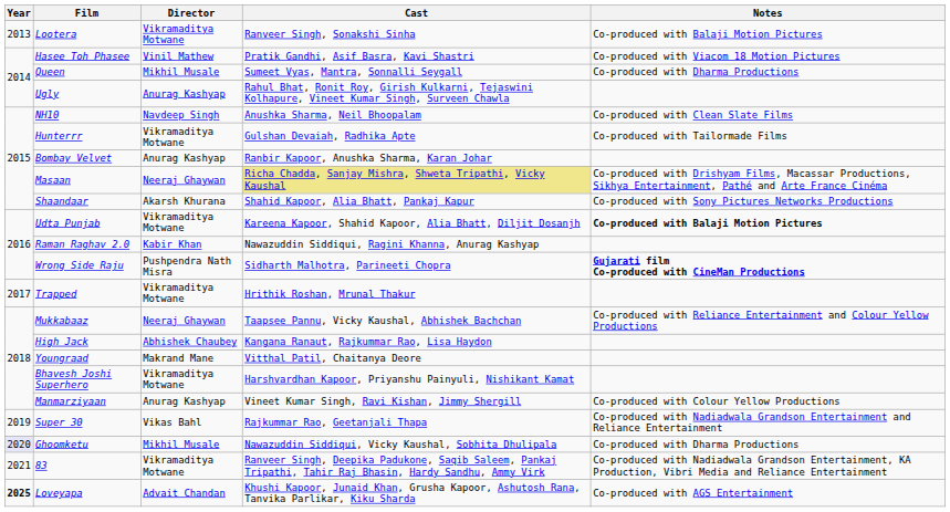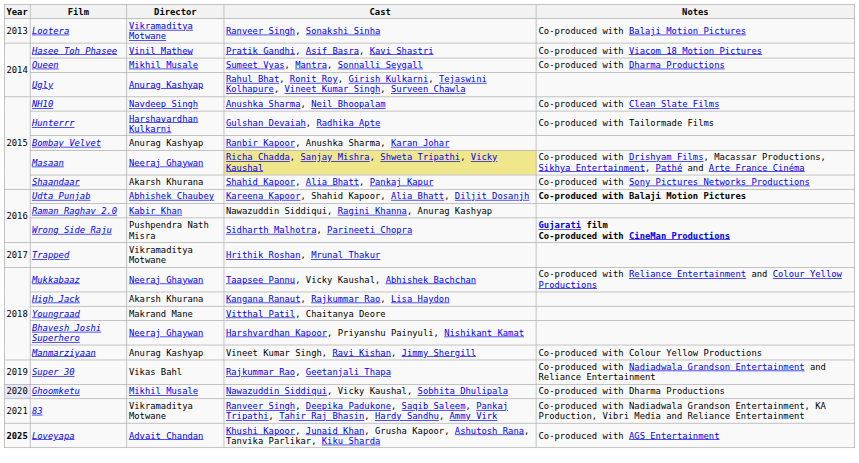 <table class="wikitable">
 <tr>
 <th>Year</th>
 <th>Film</th>
 <th>Director</th>
 <th>Cast</th>
 <th>Notes</th>
 </tr>
 <tr>
 <td rowspan="1">2013</td>
 <td><em><a href='#'>Lootera</a></em></td>
 <td><a href='#'>Vikramaditya Motwane</a></td>
 <td><a href='#'>Ranveer Singh</a>, <a href='#'>Sonakshi Sinha</a></td>
 <td>Co-produced with <a href='#'>Balaji Motion Pictures</a></td>
 </tr>
 <tr>
 <td rowspan="3">2014</td>
 <td><em><a href='#'>Hasee Toh Phasee</a></em></td>
 <td><a href='#'>Vinil Mathew</a></td>
 <td><a href='#'>Pratik Gandhi</a>, <a href='#'>Asif Basra</a>, <a href='#'>Kavi Shastri</a></td>
 <td>Co-produced with <a href='#'>Viacom 18 Motion Pictures</a></td>
 </tr>
 <tr>
 <td><em><a href='#'>Queen</a></em></td>
 <td><a href='#'>Mikhil Musale</a></td>
 <td><a href='#'>Sumeet Vyas</a>, <a href='#'>Mantra</a>, <a href='#'>Sonnalli Seygall</a></td>
 <td>Co-produced with <a href='#'>Dharma Productions</a></td>
 </tr>
 <tr>
 <td><em><a href='#'>Ugly</a></em></td>
 <td><a href='#'>Anurag Kashyap</a></td>
 <td><a href='#'>Rahul Bhat</a>, <a href='#'>Ronit Roy</a>, <a href='#'>Girish Kulkarni</a>, <a href='#'>Tejaswini Kolhapure</a>, <a href='#'>Vineet Kumar Singh</a>, <a href='#'>Surveen Chawla</a></td>
 <td></td>
 </tr>
 <tr>
 <td rowspan="5">2015</td>
 <td><em><a href='#'>NH10</a></em></td>
 <td><a href='#'>Navdeep Singh</a></td>
 <td><a href='#'>Anushka Sharma</a>, <a href='#'>Neil Bhoopalam</a></td>
 <td>Co-produced with <a href='#'>Clean Slate Films</a></td>
 </tr>
 <tr>
 <td><em><a href='#'>Hunterrr</a></em></td>
-<td>Vikramaditya Motwane</td>
+<td><a href='#'>Harshavardhan Kulkarni</a></td>
 <td><a href='#'>Gulshan Devaiah</a>, <a href='#'>Radhika Apte</a></td>
 <td>Co-produced with Tailormade Films</td>
 </tr>
 <tr>
 <td><em><a href='#'>Bombay Velvet</a></em></td>
 <td>Anurag Kashyap</td>
 <td><a href='#'>Ranbir Kapoor</a>, Anushka Sharma, <a href='#'>Karan Johar</a></td>
 <td></td>
 </tr>
 <tr>
 <td><em><a href='#'>Masaan</a></em></td>
 <td><a href='#'>Neeraj Ghaywan</a></td>
 <td style="background: khaki;"><a href='#'>Richa Chadda</a>, <a href='#'>Sanjay Mishra</a>, <a href='#'>Shweta Tripathi</a>, <a href='#'>Vicky Kaushal</a></td>
 <td>Co-produced with <a href='#'>Drishyam Films</a>, Macassar Productions, <a href='#'>Sikhya Entertainment</a>, <a href='#'>Pathé</a> and <a href='#'>Arte France Cinéma</a></td>
 </tr>
 <tr>
 <td><em><a href='#'>Shaandaar</a></em></td>
 <td>Akarsh Khurana</td>
 <td><a href='#'>Shahid Kapoor</a>, <a href='#'>Alia Bhatt</a>, <a href='#'>Pankaj Kapur</a></td>
 <td>Co-produced with <a href='#'>Sony Pictures Networks Productions</a></td>
 </tr>
 <tr>
 <td rowspan="3">2016</td>
 <td><em><a href='#'>Udta Punjab</a></em></td>
-<td>Vikramaditya Motwane</td>
+<td><a href='#'>Abhishek Chaubey</a></td>
 <td><a href='#'>Kareena Kapoor</a>, Shahid Kapoor, <a href='#'>Alia Bhatt</a>, <a href='#'>Diljit Dosanjh</a></td>
 <td><strong>Co-produced with Balaji Motion Pictures</strong></td>
 </tr>
 <tr>
 <td><em><a href='#'>Raman Raghav 2.0</a></em></td>
 <td><a href='#'>Kabir Khan</a></td>
 <td>Nawazuddin Siddiqui, <a href='#'>Ragini Khanna</a>, Anurag Kashyap</td>
 <td></td>
 </tr>
 <tr>
 <td><em><a href='#'>Wrong Side Raju</a></em></td>
 <td>Pushpendra Nath Misra</td>
 <td><a href='#'>Sidharth Malhotra</a>, <a href='#'>Parineeti Chopra</a></td>
 <td><strong><a href='#'>Gujarati</a> film<br>Co-produced with <a href='#'>CineMan Productions</a></strong></td>
 </tr>
 <tr>
 <td rowspan="1">2017</td>
 <td><em><a href='#'>Trapped</a></em></td>
 <td>Vikramaditya Motwane</td>
 <td><a href='#'>Hrithik Roshan</a>, <a href='#'>Mrunal Thakur</a></td>
 <td></td>
 </tr>
 <tr>
 <td rowspan="5">2018</td>
 <td><em><a href='#'>Mukkabaaz</a></em></td>
 <td><a href='#'>Neeraj Ghaywan</a></td>
 <td><a href='#'>Taapsee Pannu</a>, Vicky Kaushal, <a href='#'>Abhishek Bachchan</a></td>
 <td>Co-produced with <a href='#'>Reliance Entertainment</a> and <a href='#'>Colour Yellow Productions</a></td>
 </tr>
 <tr>
 <td><em><a href='#'>High Jack</a></em></td>
-<td><a href='#'>Abhishek Chaubey</a></td>
+<td>Akarsh Khurana</td>
 <td><a href='#'>Kangana Ranaut</a>, <a href='#'>Rajkummar Rao</a>, <a href='#'>Lisa Haydon</a></td>
 <td></td>
 </tr>
 <tr>
 <td><em><a href='#'>Youngraad</a></em></td>
 <td>Makrand Mane</td>
 <td><a href='#'>Vitthal Patil</a>, Chaitanya Deore</td>
 <td></td>
 </tr>
 <tr>
 <td><em><a href='#'>Bhavesh Joshi Superhero</a></em></td>
-<td>Vikramaditya Motwane</td>
+<td><a href='#'>Neeraj Ghaywan</a></td>
 <td><a href='#'>Harshvardhan Kapoor</a>, Priyanshu Painyuli, <a href='#'>Nishikant Kamat</a></td>
 <td></td>
 </tr>
 <tr>
 <td><em><a href='#'>Manmarziyaan</a></em></td>
 <td>Anurag Kashyap</td>
 <td>Vineet Kumar Singh, <a href='#'>Ravi Kishan</a>, <a href='#'>Jimmy Shergill</a></td>
 <td>Co-produced with Colour Yellow Productions</td>
 </tr>
 <tr>
 <td rowspan="1">2019</td>
 <td><em><a href='#'>Super 30</a></em></td>
 <td>Vikas Bahl</td>
 <td><a href='#'>Rajkummar Rao</a>, <a href='#'>Geetanjali Thapa</a></td>
 <td>Co-produced with <a href='#'>Nadiadwala Grandson Entertainment</a> and Reliance Entertainment</td>
 </tr>
 <tr>
 <td rowspan="1" style="background: lavender;">2020</td>
 <td><em><a href='#'>Ghoomketu</a></em></td>
 <td><a href='#'>Mikhil Musale</a></td>
 <td><a href='#'>Nawazuddin Siddiqui</a>, Vicky Kaushal, <a href='#'>Sobhita Dhulipala</a></td>
 <td>Co-produced with Dharma Productions</td>
 </tr>
 <tr>
 <td rowspan="1">2021</td>
 <td><em><a href='#'>83</a></em></td>
 <td>Vikramaditya Motwane</td>
 <td><a href='#'>Ranveer Singh</a>, <a href='#'>Deepika Padukone</a>, <a href='#'>Saqib Saleem</a>, <a href='#'>Pankaj Tripathi</a>, <a href='#'>Tahir Raj Bhasin</a>, <a href='#'>Hardy Sandhu</a>, <a href='#'>Ammy Virk</a></td>
 <td>Co-produced with Nadiadwala Grandson Entertainment, KA Production, Vibri Media and Reliance Entertainment</td>
 </tr>
 <tr>
 <td rowspan="1"><strong>2025</strong></td>
 <td><em><a href='#'>Loveyapa</a></em></td>
 <td><a href='#'>Advait Chandan</a></td>
 <td><a href='#'>Khushi Kapoor</a>, <a href='#'>Junaid Khan</a>, Grusha Kapoor, <a href='#'>Ashutosh Rana</a>, Tanvika Parlikar, <a href='#'>Kiku Sharda</a></td>
 <td>Co-produced with <a href='#'>AGS Entertainment</a></td>
 </tr>
 </table>
